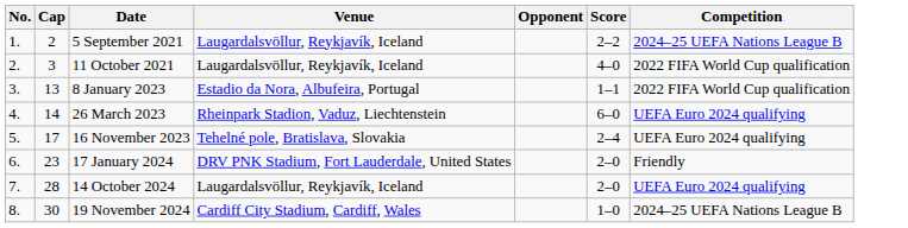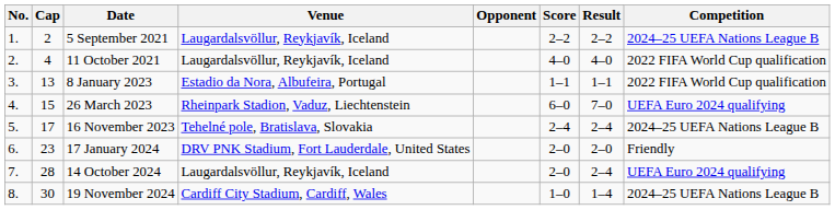 <table class="wikitable" style="font-size:100%;">
 <tr>
 <th>No.</th>
 <th>Cap</th>
 <th>Date</th>
 <th>Venue</th>
 <th>Opponent</th>
 <th>Score</th>
+<th>Result</th>
 <th>Competition</th>
 </tr>
 <tr>
 <td>1.</td>
 <td align="center">2</td>
 <td>5 September 2021</td>
 <td><a href='#'>Laugardalsvöllur</a>, <a href='#'>Reykjavík</a>, Iceland</td>
 <td></td>
 <td align="center">2–2</td>
+<td style="text-align:center">2–2</td>
 <td><a href='#'>2024–25 UEFA Nations League B</a></td>
 </tr>
 <tr>
 <td>2.</td>
-<td align="center">3</td>
+<td align="center">4</td>
 <td>11 October 2021</td>
 <td>Laugardalsvöllur, Reykjavík, Iceland</td>
 <td></td>
 <td align="center">4–0</td>
+<td style="text-align:center">4–0</td>
 <td>2022 FIFA World Cup qualification</td>
 </tr>
 <tr>
 <td>3.</td>
 <td align="center">13</td>
 <td>8 January 2023</td>
 <td><a href='#'>Estadio da Nora</a>, <a href='#'>Albufeira</a>, Portugal</td>
 <td></td>
 <td align="center">1–1</td>
+<td style="text-align:center">1–1</td>
 <td>2022 FIFA World Cup qualification</td>
 </tr>
 <tr>
 <td>4.</td>
-<td align="center">14</td>
+<td align="center">15</td>
 <td>26 March 2023</td>
 <td><a href='#'>Rheinpark Stadion</a>, <a href='#'>Vaduz</a>, Liechtenstein</td>
 <td></td>
 <td align="center">6–0</td>
+<td style="text-align:center">7–0</td>
 <td><a href='#'>UEFA Euro 2024 qualifying</a></td>
 </tr>
 <tr>
 <td>5.</td>
 <td align="center">17</td>
 <td>16 November 2023</td>
 <td><a href='#'>Tehelné pole</a>, <a href='#'>Bratislava</a>, Slovakia</td>
 <td></td>
 <td align="center">2–4</td>
-<td>UEFA Euro 2024 qualifying</td>
+<td style="text-align:center">2–4</td>
+<td>2024–25 UEFA Nations League B</td>
 </tr>
 <tr>
 <td>6.</td>
 <td align="center">23</td>
 <td>17 January 2024</td>
 <td><a href='#'>DRV PNK Stadium</a>, <a href='#'>Fort Lauderdale</a>, United States</td>
 <td></td>
 <td align="center">2–0</td>
+<td style="text-align:center">2–0</td>
 <td>Friendly</td>
 </tr>
 <tr>
 <td>7.</td>
 <td align="center">28</td>
 <td>14 October 2024</td>
 <td>Laugardalsvöllur, Reykjavík, Iceland</td>
 <td></td>
 <td align="center">2–0</td>
+<td style="text-align:center">2–4</td>
 <td><a href='#'>UEFA Euro 2024 qualifying</a></td>
 </tr>
 <tr>
 <td>8.</td>
 <td align="center">30</td>
 <td>19 November 2024</td>
 <td><a href='#'>Cardiff City Stadium</a>, <a href='#'>Cardiff</a>, <a href='#'>Wales</a></td>
 <td></td>
 <td align="center">1–0</td>
+<td style="text-align:center">1–4</td>
 <td>2024–25 UEFA Nations League B</td>
 </tr>
 </table>
